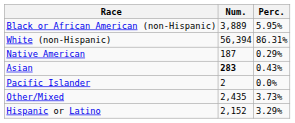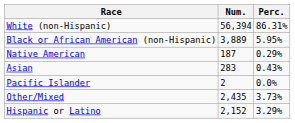 <table class="wikitable">
 <tr>
 <th>Race</th>
 <th>Num.</th>
 <th>Perc.</th>
 </tr>
 <tr>
+<td><a href='#'>White</a> (non-Hispanic)</td>
+<td>56,394</td>
+<td>86.31%</td>
+</tr>
+<tr>
 <td><a href='#'>Black or African American</a> (non-Hispanic)</td>
 <td>3,889</td>
 <td>5.95%</td>
-</tr>
-<tr>
-<td><a href='#'>White</a> (non-Hispanic)</td>
-<td>56,394</td>
-<td>86.31%</td>
 </tr>
 <tr>
 <td><a href='#'>Native American</a></td>
 <td>187</td>
 <td>0.29%</td>
 </tr>
 <tr>
 <td><a href='#'>Asian</a></td>
-<td><strong>283</strong></td>
+<td>283</td>
 <td>0.43%</td>
 </tr>
 <tr>
 <td><a href='#'>Pacific Islander</a></td>
 <td>2</td>
 <td>0.0%</td>
 </tr>
 <tr>
 <td><a href='#'>Other/Mixed</a></td>
 <td>2,435</td>
 <td>3.73%</td>
 </tr>
 <tr>
 <td><a href='#'>Hispanic</a> or <a href='#'>Latino</a></td>
 <td>2,152</td>
 <td>3.29%</td>
 </tr>
 </table>
